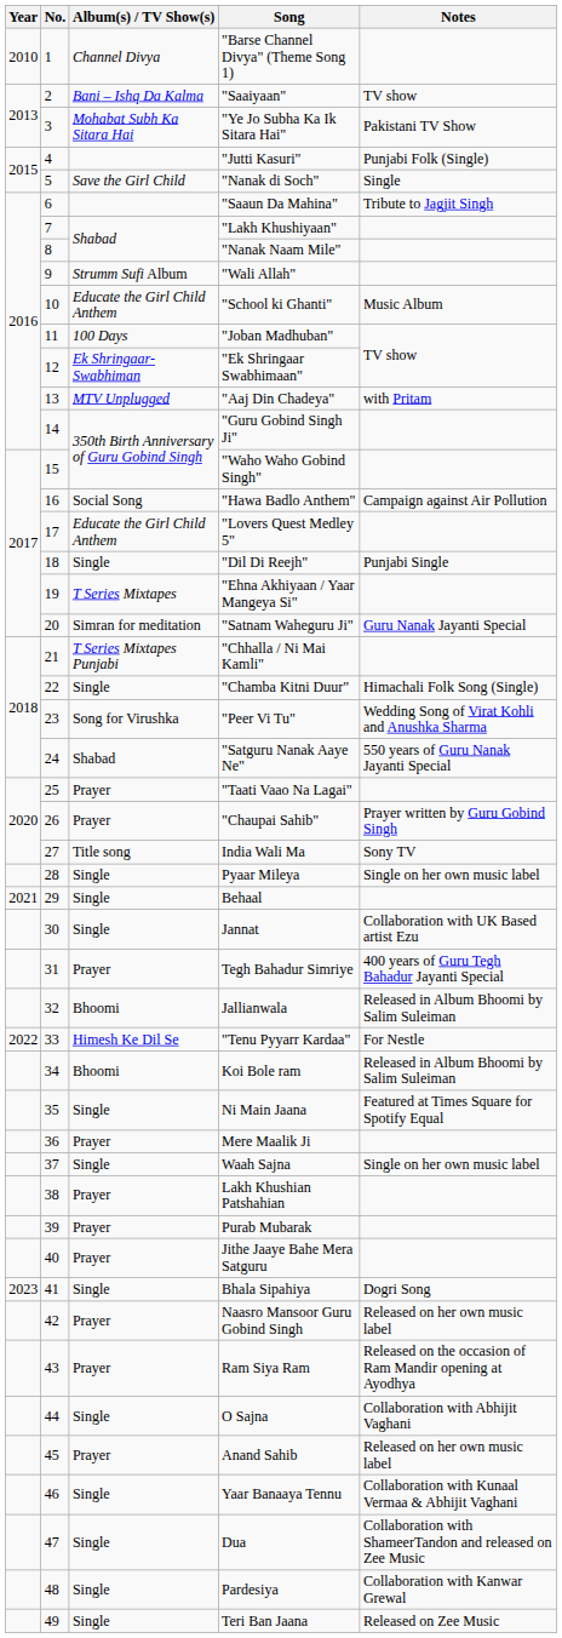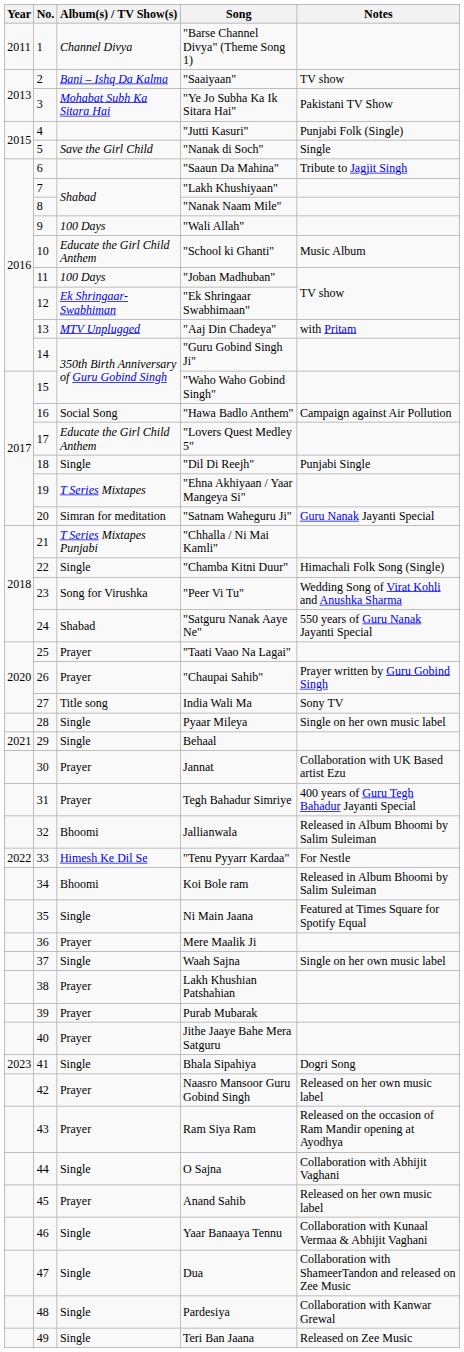 <table class="wikitable">
 <tr>
 <th>Year</th>
 <th>No.</th>
 <th>Album(s) / TV Show(s)</th>
 <th>Song</th>
 <th>Notes</th>
 </tr>
 <tr>
-<td>2010</td>
+<td>2011</td>
 <td>1</td>
 <td><em>Channel Divya</em></td>
 <td>"Barse Channel Divya" (Theme Song 1)</td>
 <td></td>
 </tr>
 <tr>
 <td rowspan="2">2013</td>
 <td>2</td>
 <td><em><a href='#'>Bani – Ishq Da Kalma</a></em></td>
 <td>"Saaiyaan"</td>
 <td>TV show</td>
 </tr>
 <tr>
 <td>3</td>
 <td><em><a href='#'>Mohabat Subh Ka Sitara Hai</a></em></td>
 <td>"Ye Jo Subha Ka Ik Sitara Hai"</td>
 <td>Pakistani TV Show</td>
 </tr>
 <tr>
 <td rowspan="2">2015</td>
 <td>4</td>
 <td></td>
 <td>"Jutti Kasuri"</td>
 <td>Punjabi Folk (Single)</td>
 </tr>
 <tr>
 <td>5</td>
 <td><em>Save the Girl Child</em></td>
 <td>"Nanak di Soch"</td>
 <td>Single</td>
 </tr>
 <tr>
 <td rowspan="9">2016</td>
 <td>6</td>
 <td></td>
 <td>"Saaun Da Mahina"</td>
 <td>Tribute to <a href='#'>Jagjit Singh</a></td>
 </tr>
 <tr>
 <td>7</td>
 <td rowspan="2"><em>Shabad</em></td>
 <td>"Lakh Khushiyaan"</td>
 <td></td>
 </tr>
 <tr>
 <td>8</td>
 <td>"Nanak Naam Mile"</td>
 <td></td>
 </tr>
 <tr>
 <td>9</td>
-<td><em>Strumm Sufi</em> Album</td>
+<td><em>100 Days</em></td>
 <td>"Wali Allah"</td>
 <td></td>
 </tr>
 <tr>
 <td>10</td>
 <td><em>Educate the Girl Child Anthem</em></td>
 <td>"School ki Ghanti"</td>
 <td>Music Album</td>
 </tr>
 <tr>
 <td>11</td>
 <td><em>100 Days</em></td>
 <td>"Joban Madhuban"</td>
 <td rowspan="2">TV show</td>
 </tr>
 <tr>
 <td>12</td>
 <td><em><a href='#'>Ek Shringaar-Swabhiman</a></em></td>
 <td>"Ek Shringaar Swabhimaan"</td>
 </tr>
 <tr>
 <td>13</td>
 <td><em><a href='#'>MTV Unplugged</a></em></td>
 <td>"Aaj Din Chadeya"</td>
 <td>with <a href='#'>Pritam</a></td>
 </tr>
 <tr>
 <td>14</td>
 <td rowspan="2"><em>350th Birth Anniversary of <a href='#'>Guru Gobind Singh</a></em></td>
 <td>"Guru Gobind Singh Ji"</td>
 <td></td>
 </tr>
 <tr>
 <td rowspan="6">2017</td>
 <td>15</td>
 <td>"Waho Waho Gobind Singh"</td>
 <td></td>
 </tr>
 <tr>
 <td>16</td>
 <td>Social Song</td>
 <td>"Hawa Badlo Anthem"</td>
 <td>Campaign against Air Pollution</td>
 </tr>
 <tr>
 <td>17</td>
 <td><em>Educate the Girl Child Anthem</em></td>
 <td>"Lovers Quest Medley 5"</td>
 <td></td>
 </tr>
 <tr>
 <td>18</td>
 <td>Single</td>
 <td>"Dil Di Reejh"</td>
 <td>Punjabi Single</td>
 </tr>
 <tr>
 <td>19</td>
 <td><em><a href='#'>T Series</a> Mixtapes</em></td>
 <td>"Ehna Akhiyaan / Yaar Mangeya Si"</td>
 <td></td>
 </tr>
 <tr>
 <td>20</td>
 <td>Simran for meditation</td>
 <td>"Satnam Waheguru Ji"</td>
 <td><a href='#'>Guru Nanak</a> Jayanti Special</td>
 </tr>
 <tr>
 <td rowspan="4">2018</td>
 <td>21</td>
 <td><em><a href='#'>T Series</a> Mixtapes Punjabi</em></td>
 <td>"Chhalla / Ni Mai Kamli"</td>
 <td></td>
 </tr>
 <tr>
 <td>22</td>
 <td>Single</td>
 <td>"Chamba Kitni Duur"</td>
 <td>Himachali Folk Song (Single)</td>
 </tr>
 <tr>
 <td>23</td>
 <td>Song for Virushka</td>
 <td>"Peer Vi Tu"</td>
 <td>Wedding Song of <a href='#'>Virat Kohli</a> and <a href='#'>Anushka Sharma</a></td>
 </tr>
 <tr>
 <td>24</td>
 <td>Shabad</td>
 <td>"Satguru Nanak Aaye Ne"</td>
 <td>550 years of <a href='#'>Guru Nanak</a> Jayanti Special</td>
 </tr>
 <tr>
 <td rowspan="3">2020</td>
 <td>25</td>
 <td>Prayer</td>
 <td>"Taati Vaao Na Lagai"</td>
 <td></td>
 </tr>
 <tr>
 <td>26</td>
 <td>Prayer</td>
 <td>"Chaupai Sahib"</td>
 <td>Prayer written by <a href='#'>Guru Gobind Singh</a></td>
 </tr>
 <tr>
 <td>27</td>
 <td>Title song</td>
 <td>India Wali Ma</td>
 <td>Sony TV</td>
 </tr>
 <tr>
 <td></td>
 <td>28</td>
 <td>Single</td>
 <td>Pyaar Mileya</td>
 <td>Single on her own music label</td>
 </tr>
 <tr>
 <td>2021</td>
 <td>29</td>
 <td>Single</td>
 <td>Behaal</td>
 <td></td>
 </tr>
 <tr>
 <td></td>
 <td>30</td>
-<td>Single</td>
+<td>Prayer</td>
 <td>Jannat</td>
 <td>Collaboration with UK Based artist Ezu</td>
 </tr>
 <tr>
 <td></td>
 <td>31</td>
 <td>Prayer</td>
 <td>Tegh Bahadur Simriye</td>
 <td>400 years of <a href='#'>Guru Tegh Bahadur</a> Jayanti Special</td>
 </tr>
 <tr>
 <td></td>
 <td>32</td>
 <td>Bhoomi</td>
 <td>Jallianwala</td>
 <td>Released in Album Bhoomi by Salim Suleiman</td>
 </tr>
 <tr>
 <td>2022</td>
 <td>33</td>
 <td><a href='#'>Himesh Ke Dil Se</a></td>
 <td>"Tenu Pyyarr Kardaa"</td>
 <td>For Nestle</td>
 </tr>
 <tr>
 <td></td>
 <td>34</td>
 <td>Bhoomi</td>
 <td>Koi Bole ram</td>
 <td>Released in Album Bhoomi by Salim Suleiman</td>
 </tr>
 <tr>
 <td></td>
 <td>35</td>
 <td>Single</td>
 <td>Ni Main Jaana</td>
 <td>Featured at Times Square for Spotify Equal</td>
 </tr>
 <tr>
 <td></td>
 <td>36</td>
 <td>Prayer</td>
 <td>Mere Maalik Ji</td>
 <td></td>
 </tr>
 <tr>
 <td></td>
 <td>37</td>
 <td>Single</td>
 <td>Waah Sajna</td>
 <td>Single on her own music label</td>
 </tr>
 <tr>
 <td></td>
 <td>38</td>
 <td>Prayer</td>
 <td>Lakh Khushian Patshahian</td>
 <td></td>
 </tr>
 <tr>
 <td></td>
 <td>39</td>
 <td>Prayer</td>
 <td>Purab Mubarak</td>
 <td></td>
 </tr>
 <tr>
 <td></td>
 <td>40</td>
 <td>Prayer</td>
 <td>Jithe Jaaye Bahe Mera Satguru</td>
 <td></td>
 </tr>
 <tr>
 <td>2023</td>
 <td>41</td>
 <td>Single</td>
 <td>Bhala Sipahiya</td>
 <td>Dogri Song</td>
 </tr>
 <tr>
 <td></td>
 <td>42</td>
 <td>Prayer</td>
 <td>Naasro Mansoor Guru Gobind Singh</td>
 <td>Released on her own music label</td>
 </tr>
 <tr>
 <td></td>
 <td>43</td>
 <td>Prayer</td>
 <td>Ram Siya Ram</td>
 <td>Released on the occasion of Ram Mandir opening at Ayodhya</td>
 </tr>
 <tr>
 <td></td>
 <td>44</td>
 <td>Single</td>
 <td>O Sajna</td>
 <td>Collaboration with Abhijit Vaghani</td>
 </tr>
 <tr>
 <td></td>
 <td>45</td>
 <td>Prayer</td>
 <td>Anand Sahib</td>
 <td>Released on her own music label</td>
 </tr>
 <tr>
 <td></td>
 <td>46</td>
 <td>Single</td>
 <td>Yaar Banaaya Tennu</td>
 <td>Collaboration with Kunaal Vermaa & Abhijit Vaghani</td>
 </tr>
 <tr>
 <td></td>
 <td>47</td>
 <td>Single</td>
 <td>Dua</td>
 <td>Collaboration with ShameerTandon and released on Zee Music</td>
 </tr>
 <tr>
 <td></td>
 <td>48</td>
 <td>Single</td>
 <td>Pardesiya</td>
 <td>Collaboration with Kanwar Grewal</td>
 </tr>
 <tr>
 <td></td>
 <td>49</td>
 <td>Single</td>
 <td>Teri Ban Jaana</td>
 <td>Released on Zee Music</td>
 </tr>
 </table>
